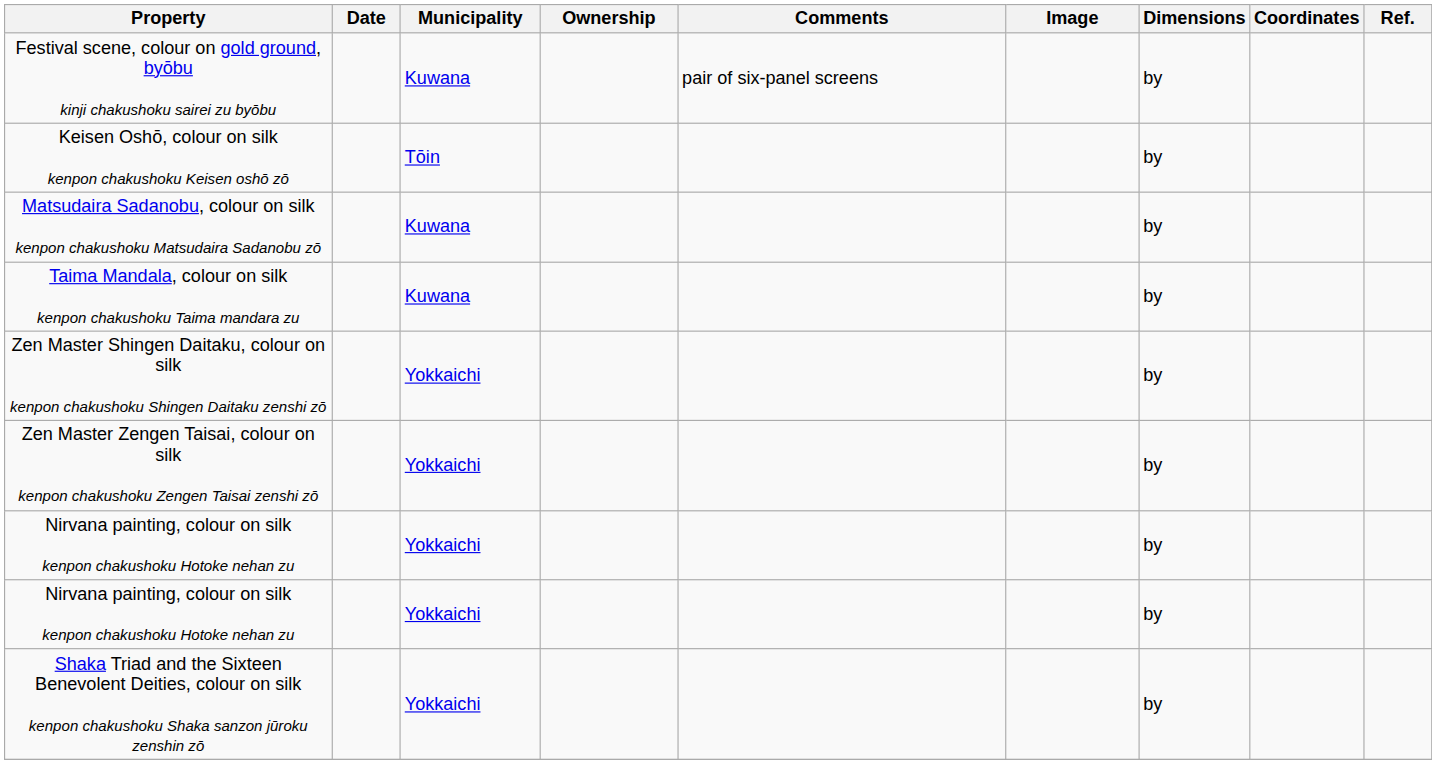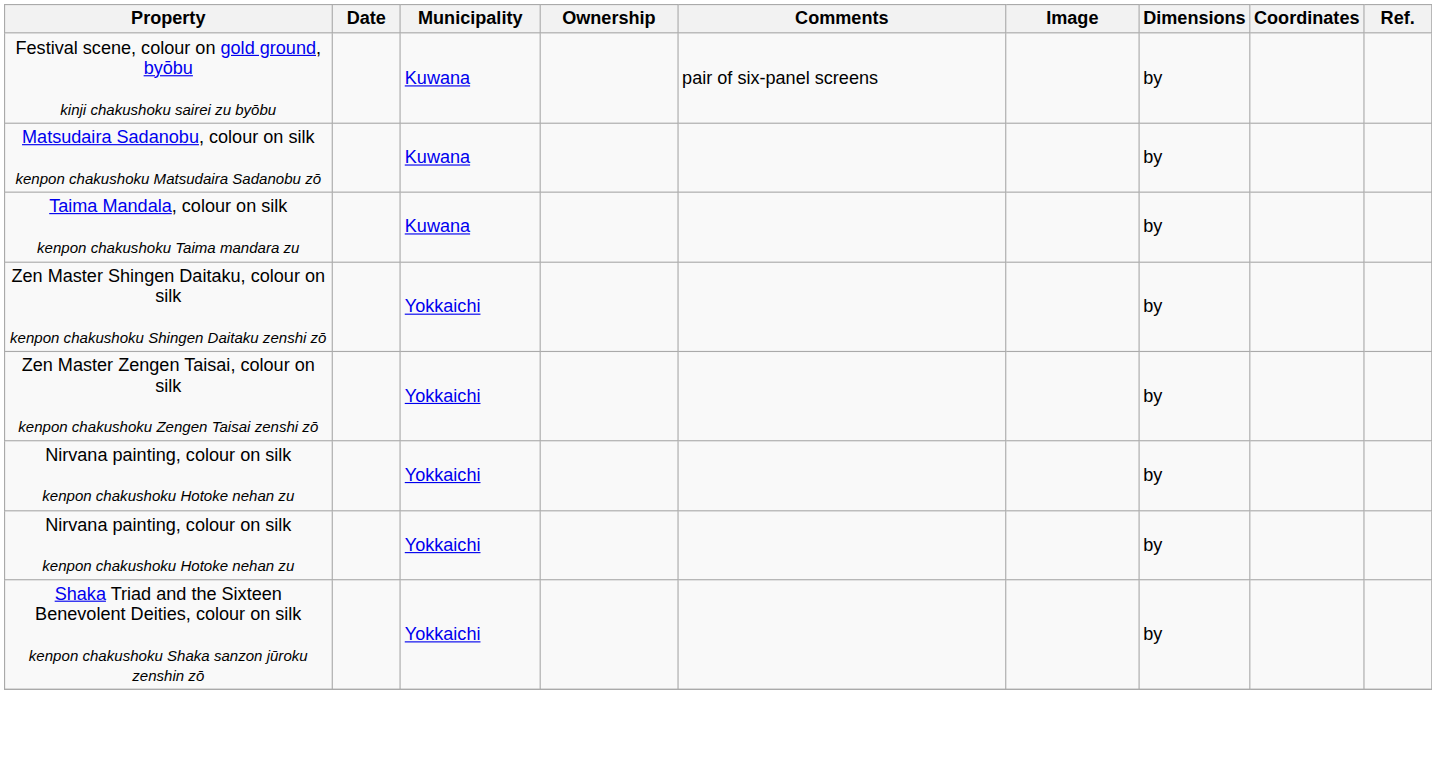 <table class="wikitable sortable"  style="width:100%;">
 <tr>
 <th width="25%" align="left">Property</th>
 <th width="5%" align="left" data-sort-type="number">Date</th>
 <th width="10%" align="left">Municipality</th>
 <th width="10%" align="left">Ownership</th>
 <th width="25%" align="left" class="unsortable">Comments</th>
 <th width="10%" align="left" class="unsortable">Image</th>
 <th width="5%" align="left" class="unsortable">Dimensions</th>
 <th width="5%" align="left" class="unsortable">Coordinates</th>
 <th width="5%" align="left" class="unsortable">Ref.</th>
 </tr>
 <tr>
 <td align="center">Festival scene, colour on <a href='#'>gold ground</a>, <a href='#'>byōbu</a><br><br><small><em>kinji chakushoku sairei zu byōbu</em></small></td>
 <td></td>
 <td><a href='#'>Kuwana</a></td>
 <td></td>
 <td>pair of six-panel screens</td>
-<td></td>
-<td> by </td>
-<td></td>
-<td></td>
-</tr>
-<tr>
-<td align="center">Keisen Oshō, colour on silk<br><br><small><em>kenpon chakushoku Keisen oshō zō</em></small></td>
-<td></td>
-<td><a href='#'>Tōin</a></td>
-<td></td>
-<td></td>
 <td></td>
 <td> by </td>
 <td></td>
 <td></td>
 </tr>
 <tr>
 <td align="center"><a href='#'>Matsudaira Sadanobu</a>, colour on silk<br><br><small><em>kenpon chakushoku Matsudaira Sadanobu zō</em></small></td>
 <td></td>
 <td><a href='#'>Kuwana</a></td>
 <td></td>
 <td></td>
 <td></td>
 <td> by </td>
 <td></td>
 <td></td>
 </tr>
 <tr>
 <td align="center"><a href='#'>Taima Mandala</a>, colour on silk<br><br><small><em>kenpon chakushoku Taima mandara zu</em></small></td>
 <td></td>
 <td><a href='#'>Kuwana</a></td>
 <td></td>
 <td></td>
 <td></td>
 <td> by </td>
 <td></td>
 <td></td>
 </tr>
 <tr>
 <td align="center">Zen Master Shingen Daitaku, colour on silk<br><br><small><em>kenpon chakushoku Shingen Daitaku zenshi zō</em></small></td>
 <td></td>
 <td><a href='#'>Yokkaichi</a></td>
 <td></td>
 <td></td>
 <td></td>
 <td> by </td>
 <td></td>
 <td></td>
 </tr>
 <tr>
 <td align="center">Zen Master Zengen Taisai, colour on silk<br><br><small><em>kenpon chakushoku Zengen Taisai zenshi zō</em></small></td>
 <td></td>
 <td><a href='#'>Yokkaichi</a></td>
 <td></td>
 <td></td>
 <td></td>
 <td> by </td>
 <td></td>
 <td></td>
 </tr>
 <tr>
 <td align="center">Nirvana painting, colour on silk<br><br><small><em>kenpon chakushoku Hotoke nehan zu</em></small></td>
 <td></td>
 <td><a href='#'>Yokkaichi</a></td>
 <td></td>
 <td></td>
 <td></td>
 <td> by </td>
 <td></td>
 <td></td>
 </tr>
 <tr>
 <td align="center">Nirvana painting, colour on silk<br><br><small><em>kenpon chakushoku Hotoke nehan zu</em></small></td>
 <td></td>
 <td><a href='#'>Yokkaichi</a></td>
 <td></td>
 <td></td>
 <td></td>
 <td> by </td>
 <td></td>
 <td></td>
 </tr>
 <tr>
 <td align="center"><a href='#'>Shaka</a> Triad and the Sixteen Benevolent Deities, colour on silk<br><br><small><em>kenpon chakushoku Shaka sanzon jūroku zenshin zō</em></small></td>
 <td></td>
 <td><a href='#'>Yokkaichi</a></td>
 <td></td>
 <td></td>
 <td></td>
 <td> by </td>
 <td></td>
 <td></td>
 </tr>
 <tr>
 </tr>
 </table>
